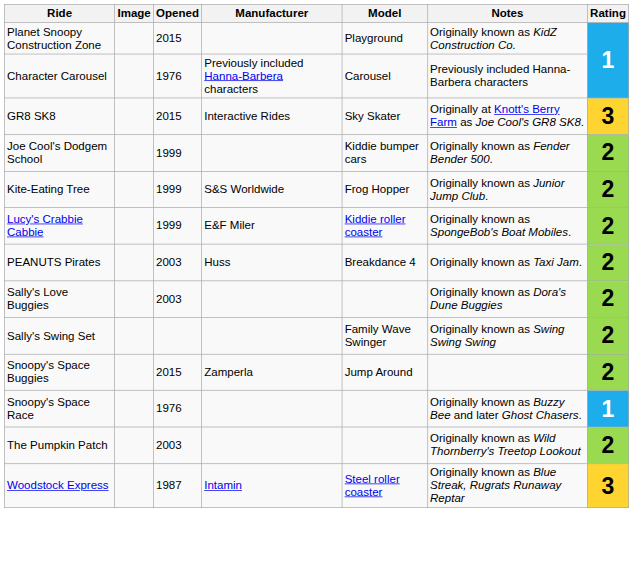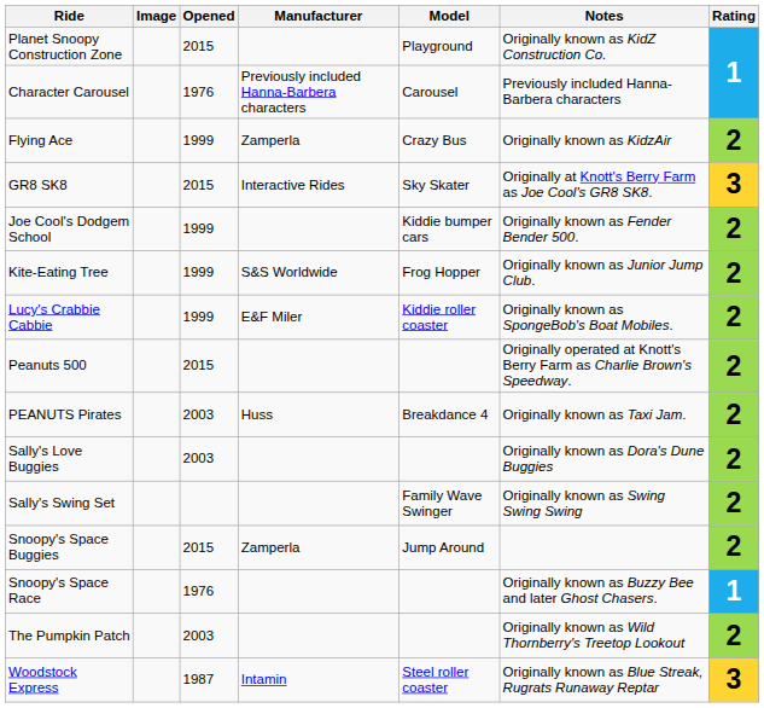 <table class="wikitable sortable">
 <tr>
 <th>Ride</th>
 <th class="unsortable">Image</th>
 <th>Opened</th>
 <th>Manufacturer</th>
 <th>Model</th>
 <th class="unsortable">Notes</th>
 <th>Rating</th>
 </tr>
 <tr>
 <td>Planet Snoopy Construction Zone</td>
 <td></td>
 <td>2015</td>
 <td></td>
 <td>Playground</td>
 <td>Originally known as <em>KidZ Construction Co.</em></td>
 <td rowspan="2" style="background:#1CADEA;text-align:center;font-size:200%;color:#fff;"><strong>1</strong></td>
 </tr>
 <tr>
 <td>Character Carousel</td>
 <td></td>
 <td>1976</td>
 <td>Previously included <a href='#'>Hanna-Barbera</a> characters</td>
 <td>Carousel</td>
 <td>Previously included Hanna-Barbera characters</td>
+</tr>
+<tr>
+<td>Flying Ace</td>
+<td></td>
+<td>1999</td>
+<td>Zamperla</td>
+<td>Crazy Bus</td>
+<td>Originally known as <em>KidzAir</em></td>
+<td style="background:#99DA50;text-align:center;font-size:200%;"><strong>2</strong></td>
 </tr>
 <tr>
 <td>GR8 SK8</td>
 <td></td>
 <td>2015</td>
 <td>Interactive Rides</td>
 <td>Sky Skater</td>
 <td>Originally at <a href='#'>Knott's Berry Farm</a> as <em>Joe Cool's GR8 SK8</em>.</td>
 <td style="background:#FED530;text-align:center;font-size:200%;"><strong>3</strong></td>
 </tr>
 <tr>
 <td>Joe Cool's Dodgem School</td>
 <td></td>
 <td>1999</td>
 <td></td>
 <td>Kiddie bumper cars</td>
 <td>Originally known as <em>Fender Bender 500</em>.</td>
 <td style="background:#99DA50;text-align:center;font-size:200%;"><strong>2</strong></td>
 </tr>
 <tr>
 <td>Kite-Eating Tree</td>
 <td></td>
 <td>1999</td>
 <td>S&S Worldwide</td>
 <td>Frog Hopper</td>
 <td>Originally known as <em>Junior Jump Club</em>.</td>
 <td style="background:#99DA50;text-align:center;font-size:200%;"><strong>2</strong></td>
 </tr>
 <tr>
 <td><a href='#'>Lucy's Crabbie Cabbie</a></td>
 <td></td>
 <td>1999</td>
 <td>E&F Miler</td>
 <td><a href='#'>Kiddie roller coaster</a></td>
 <td>Originally known as <em>SpongeBob's Boat Mobiles</em>.</td>
+<td style="background:#99DA50;text-align:center;font-size:200%;"><strong>2</strong></td>
+</tr>
+<tr>
+<td>Peanuts 500</td>
+<td></td>
+<td>2015</td>
+<td></td>
+<td></td>
+<td>Originally operated at Knott's Berry Farm as <em>Charlie Brown's Speedway</em>.</td>
 <td style="background:#99DA50;text-align:center;font-size:200%;"><strong>2</strong></td>
 </tr>
 <tr>
 <td>PEANUTS Pirates</td>
 <td style="text-align:center;"></td>
 <td>2003</td>
 <td>Huss</td>
 <td>Breakdance 4</td>
 <td>Originally known as <em>Taxi Jam</em>.</td>
 <td style="background:#99DA50;text-align:center;font-size:200%;"><strong>2</strong></td>
 </tr>
 <tr>
 <td>Sally's Love Buggies</td>
 <td></td>
 <td>2003</td>
 <td></td>
 <td></td>
 <td>Originally known as <em>Dora's Dune Buggies</em></td>
 <td style="background:#99DA50;text-align:center;font-size:200%;"><strong>2</strong></td>
 </tr>
 <tr>
 <td>Sally's Swing Set</td>
 <td></td>
 <td></td>
 <td></td>
 <td>Family Wave Swinger</td>
 <td>Originally known as <em>Swing Swing Swing</em></td>
 <td style="background:#99DA50;text-align:center;font-size:200%;"><strong>2</strong></td>
 </tr>
 <tr>
 <td>Snoopy's Space Buggies</td>
 <td></td>
 <td>2015</td>
 <td>Zamperla</td>
 <td>Jump Around</td>
 <td></td>
 <td style="background:#99DA50;text-align:center;font-size:200%;"><strong>2</strong></td>
 </tr>
 <tr>
 <td>Snoopy's Space Race</td>
 <td></td>
 <td>1976</td>
 <td></td>
 <td></td>
 <td>Originally known as <em>Buzzy Bee</em> and later <em>Ghost Chasers</em>.</td>
 <td style="background:#1CADEA;text-align:center;font-size:200%;color:#fff;"><strong>1</strong></td>
 </tr>
 <tr>
 <td>The Pumpkin Patch</td>
 <td style="text-align:center;"></td>
 <td>2003</td>
 <td></td>
 <td></td>
 <td>Originally known as <em>Wild Thornberry's Treetop Lookout</em></td>
 <td style="background:#99DA50;text-align:center;font-size:200%;"><strong>2</strong></td>
 </tr>
 <tr>
 <td><a href='#'>Woodstock Express</a></td>
 <td style="text-align:center;"></td>
 <td>1987</td>
 <td><a href='#'>Intamin</a></td>
 <td><a href='#'>Steel roller coaster</a></td>
 <td>Originally known as <em>Blue Streak, Rugrats Runaway Reptar</em></td>
 <td style="background:#FED530;text-align:center;font-size:200%;"><strong>3</strong></td>
 </tr>
 </table>
